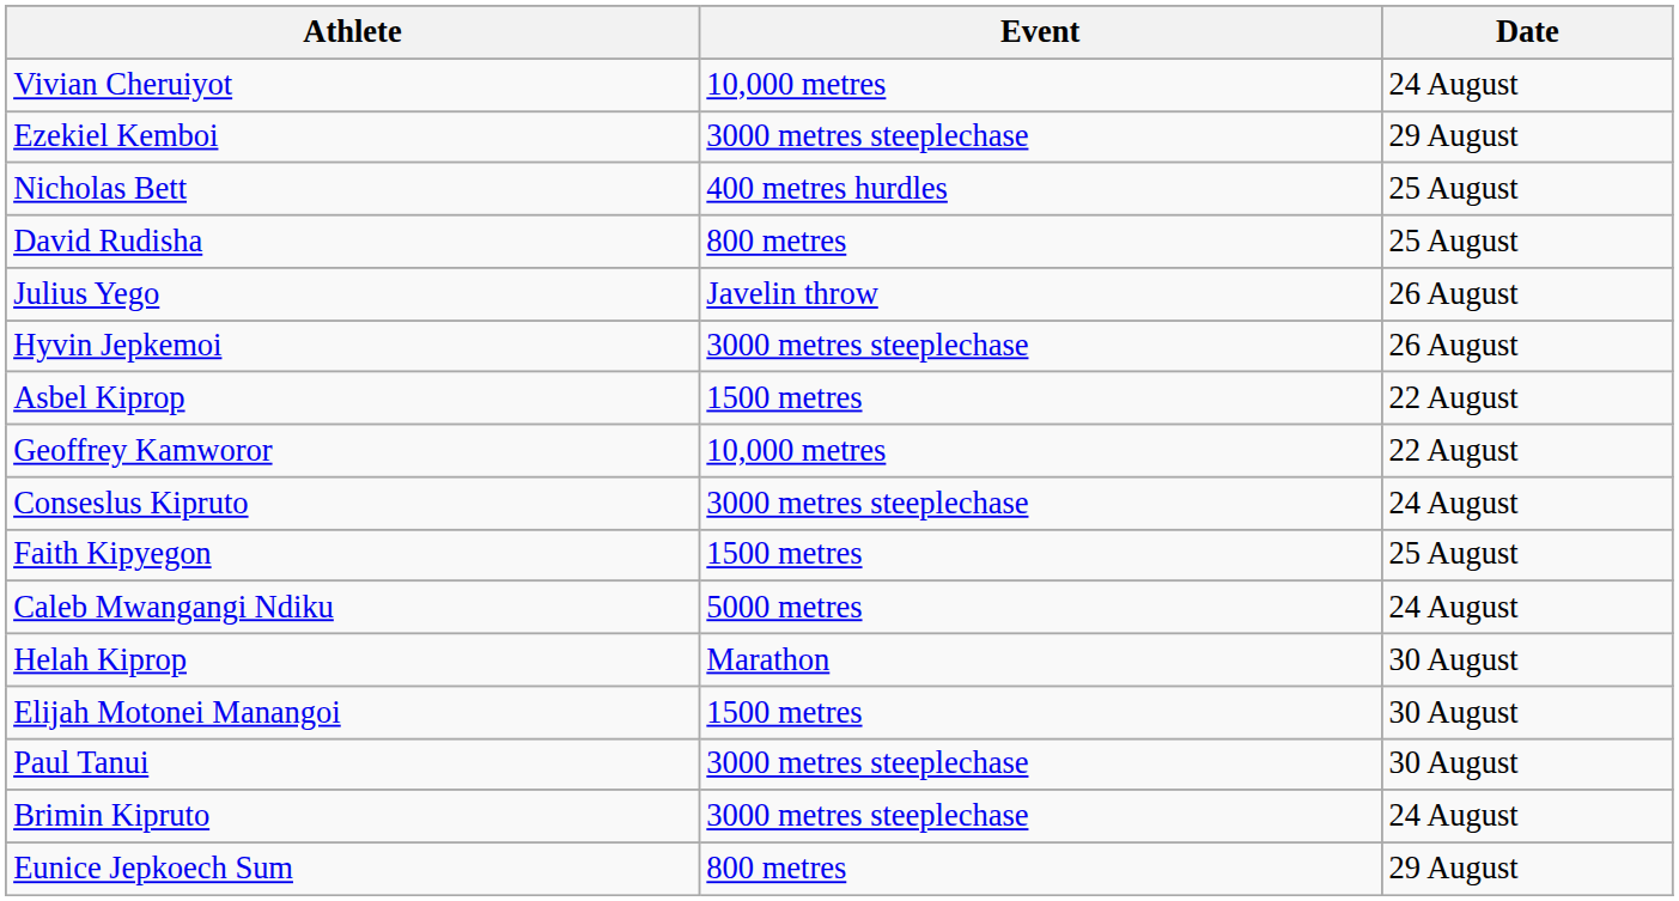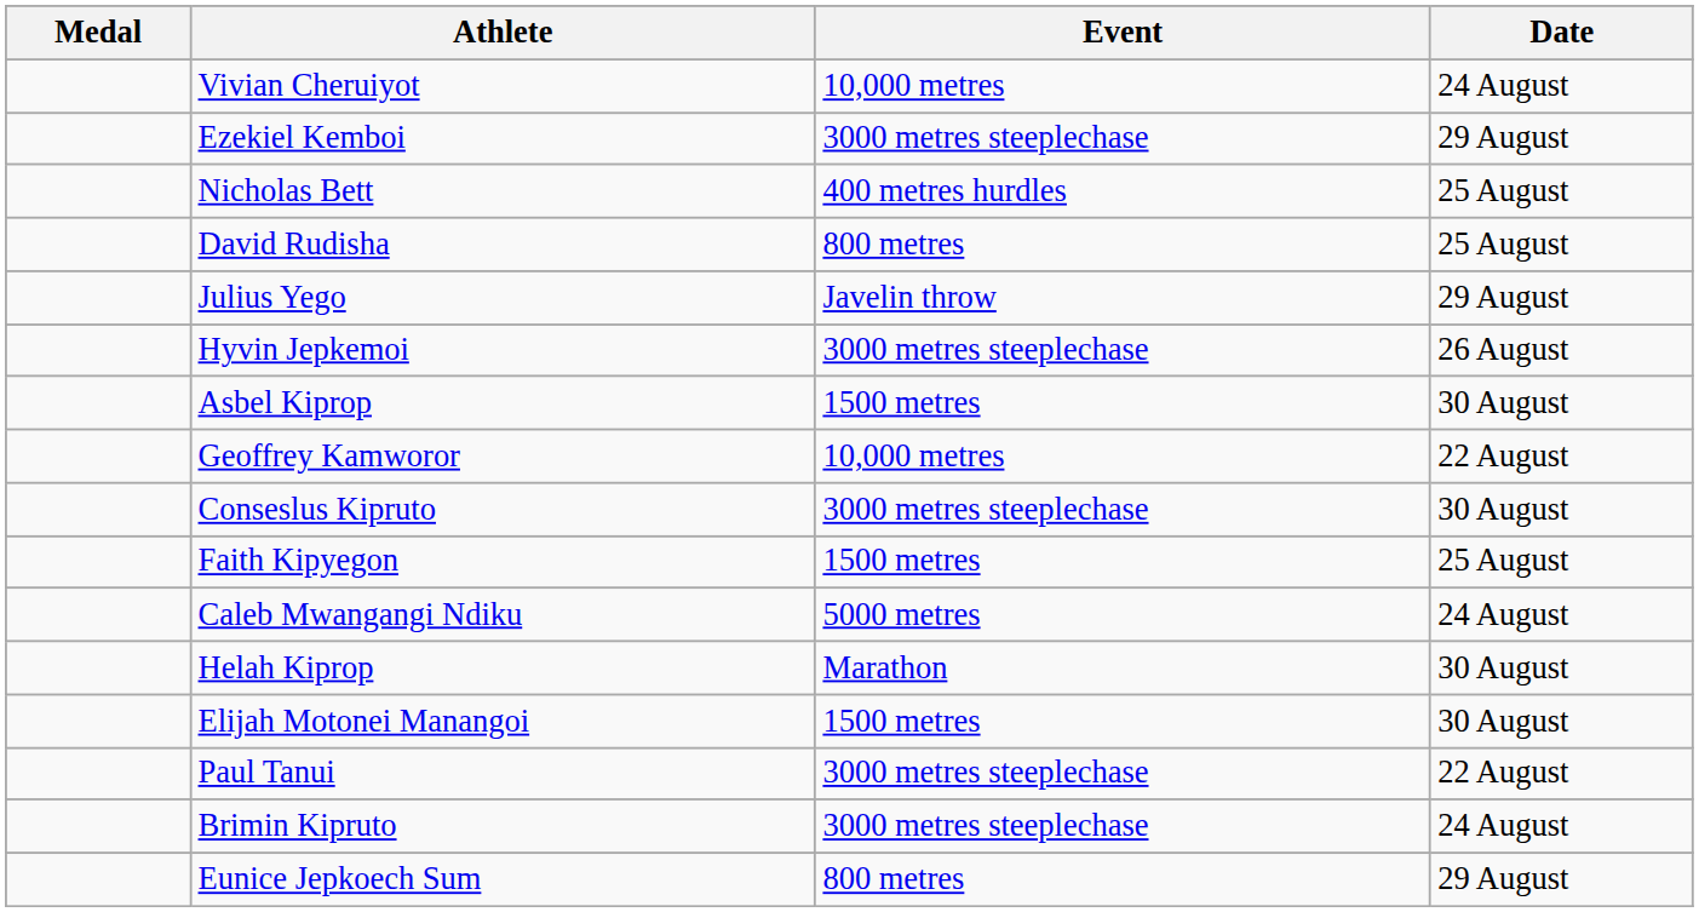 <table class="wikitable" style="font-size:90%" width=60%>
 <tr>
+<th>Medal</th>
 <th>Athlete</th>
 <th>Event</th>
 <th>Date</th>
 </tr>
 <tr>
+<td></td>
 <td><a href='#'>Vivian Cheruiyot</a></td>
 <td><a href='#'>10,000 metres</a></td>
 <td>24 August</td>
 </tr>
 <tr>
+<td></td>
 <td><a href='#'>Ezekiel Kemboi</a></td>
 <td><a href='#'>3000 metres steeplechase</a></td>
 <td>29 August</td>
 </tr>
 <tr>
+<td></td>
 <td><a href='#'>Nicholas Bett</a></td>
 <td><a href='#'>400 metres hurdles</a></td>
 <td>25 August</td>
 </tr>
 <tr>
+<td></td>
 <td><a href='#'>David Rudisha</a></td>
 <td><a href='#'>800 metres</a></td>
 <td>25 August</td>
 </tr>
 <tr>
+<td></td>
 <td><a href='#'>Julius Yego</a></td>
 <td><a href='#'>Javelin throw</a></td>
-<td>26 August</td>
+<td>29 August</td>
 </tr>
 <tr>
+<td></td>
 <td><a href='#'>Hyvin Jepkemoi</a></td>
 <td><a href='#'>3000 metres steeplechase</a></td>
 <td>26 August</td>
 </tr>
 <tr>
+<td></td>
 <td><a href='#'>Asbel Kiprop</a></td>
 <td><a href='#'>1500 metres</a></td>
-<td>22 August</td>
+<td>30 August</td>
 </tr>
 <tr>
+<td></td>
 <td><a href='#'>Geoffrey Kamworor</a></td>
 <td><a href='#'>10,000 metres</a></td>
 <td>22 August</td>
 </tr>
 <tr>
+<td></td>
 <td><a href='#'>Conseslus Kipruto</a></td>
 <td><a href='#'>3000 metres steeplechase</a></td>
-<td>24 August</td>
+<td>30 August</td>
 </tr>
 <tr>
+<td></td>
 <td><a href='#'>Faith Kipyegon</a></td>
 <td><a href='#'>1500 metres</a></td>
 <td>25 August</td>
 </tr>
 <tr>
+<td></td>
 <td><a href='#'>Caleb Mwangangi Ndiku</a></td>
 <td><a href='#'>5000 metres</a></td>
 <td>24 August</td>
 </tr>
 <tr>
+<td></td>
 <td><a href='#'>Helah Kiprop</a></td>
 <td><a href='#'>Marathon</a></td>
 <td>30 August</td>
 </tr>
 <tr>
+<td></td>
 <td><a href='#'>Elijah Motonei Manangoi</a></td>
 <td><a href='#'>1500 metres</a></td>
 <td>30 August</td>
 </tr>
 <tr>
+<td></td>
 <td><a href='#'>Paul Tanui</a></td>
 <td><a href='#'>3000 metres steeplechase</a></td>
-<td>30 August</td>
+<td>22 August</td>
 </tr>
 <tr>
+<td></td>
 <td><a href='#'>Brimin Kipruto</a></td>
 <td><a href='#'>3000 metres steeplechase</a></td>
 <td>24 August</td>
 </tr>
 <tr>
+<td></td>
 <td><a href='#'>Eunice Jepkoech Sum</a></td>
 <td><a href='#'>800 metres</a></td>
 <td>29 August</td>
 </tr>
 </table>
